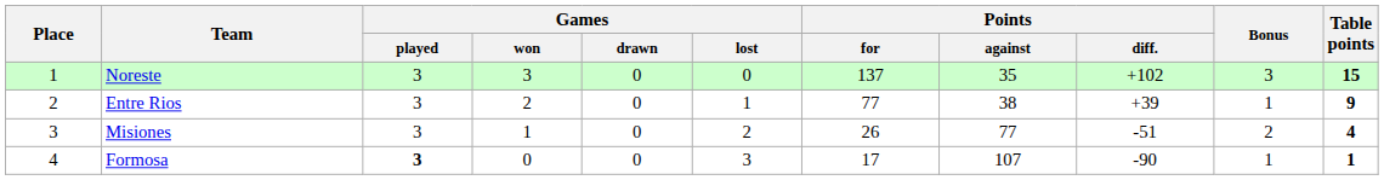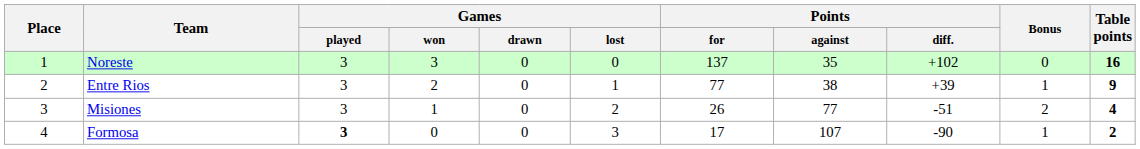 <table class="wikitable">
 <tr>
 <th rowspan=2 width="7%">Place</th>
 <th rowspan=2 width="19%">Team</th>
 <th colspan=4 width="30%">Games</th>
 <th colspan=3 width="26%">Points</th>
 <th rowspan=2 width="8%"><small> Bonus </small></th>
 <th rowspan=2 width="10%">Table<br>points</th>
 </tr>
 <tr>
 <th width="8%"><small>played </small></th>
 <th width="8%"><small>won </small></th>
 <th width="8%"><small>drawn </small></th>
 <th width="8%"><small>lost </small></th>
 <th width="10%"><small>for </small></th>
 <th width="10%"><small>against </small></th>
 <th width="10%"><small>diff.</small></th>
 </tr>
 <tr align=center style="background: #ccffcc;">
 <td>1</td>
 <td align=left><a href='#'>Noreste</a></td>
 <td>3</td>
 <td>3</td>
 <td>0</td>
 <td>0</td>
 <td>137</td>
 <td>35</td>
 <td>+102</td>
-<td>3</td>
-<td><strong>15</strong></td>
+<td>0</td>
+<td><strong>16</strong></td>
 </tr>
 <tr align=center style="background: #ffffff;">
 <td>2</td>
 <td align=left><a href='#'>Entre Rios</a></td>
 <td>3</td>
 <td>2</td>
 <td>0</td>
 <td>1</td>
 <td>77</td>
 <td>38</td>
 <td>+39</td>
 <td>1</td>
 <td><strong>9</strong></td>
 </tr>
 <tr align=center style="background: #ffffff;">
 <td>3</td>
 <td align=left><a href='#'>Misiones</a></td>
 <td>3</td>
 <td>1</td>
 <td>0</td>
 <td>2</td>
 <td>26</td>
 <td>77</td>
 <td>-51</td>
 <td>2</td>
 <td><strong>4</strong></td>
 </tr>
 <tr align=center style="background: #ffffff;">
 <td>4</td>
 <td align=left><a href='#'>Formosa</a></td>
 <td><strong>3</strong></td>
 <td>0</td>
 <td>0</td>
 <td>3</td>
 <td>17</td>
 <td>107</td>
 <td>-90</td>
 <td>1</td>
-<td><strong>1</strong></td>
+<td><strong>2</strong></td>
 </tr>
 </table>
